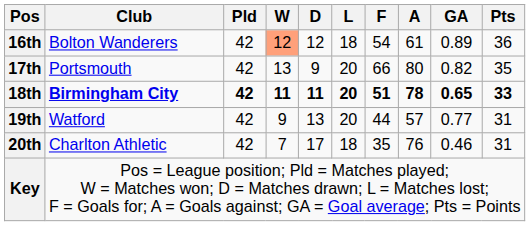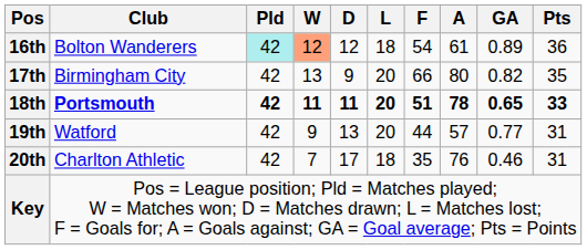 <table class="wikitable" style="text-align:center">
 <tr>
 <th scope="col">Pos</th>
 <th scope="col">Club</th>
 <th scope="col">Pld</th>
 <th scope="col">W</th>
 <th scope="col">D</th>
 <th scope="col">L</th>
 <th scope="col">F</th>
 <th scope="col">A</th>
 <th scope="col">GA</th>
 <th scope="col">Pts</th>
 </tr>
 <tr>
 <th scope="row">16th</th>
 <td align="left"><a href='#'>Bolton Wanderers</a></td>
-<td>42</td>
+<td style="background: paleturquoise;">42</td>
 <td style="background: lightsalmon;">12</td>
 <td>12</td>
 <td>18</td>
 <td>54</td>
 <td>61</td>
 <td>0.89</td>
 <td>36</td>
 </tr>
 <tr>
 <th scope="row">17th</th>
-<td align="left"><a href='#'>Portsmouth</a></td>
+<td align="left"><a href='#'>Birmingham City</a></td>
 <td>42</td>
 <td>13</td>
 <td>9</td>
 <td>20</td>
 <td>66</td>
 <td>80</td>
 <td>0.82</td>
 <td>35</td>
 </tr>
 <tr style="font-weight:bold">
 <th scope="row">18th</th>
-<td align="left"><a href='#'>Birmingham City</a></td>
+<td align="left"><a href='#'>Portsmouth</a></td>
 <td>42</td>
 <td>11</td>
 <td>11</td>
 <td>20</td>
 <td>51</td>
 <td>78</td>
 <td>0.65</td>
 <td>33</td>
 </tr>
 <tr>
 <th scope="row">19th</th>
 <td align="left"><a href='#'>Watford</a></td>
 <td>42</td>
 <td>9</td>
 <td>13</td>
 <td>20</td>
 <td>44</td>
 <td>57</td>
 <td>0.77</td>
 <td>31</td>
 </tr>
 <tr>
 <th scope="row">20th</th>
 <td align="left"><a href='#'>Charlton Athletic</a></td>
 <td>42</td>
 <td>7</td>
 <td>17</td>
 <td>18</td>
 <td>35</td>
 <td>76</td>
 <td>0.46</td>
 <td>31</td>
 </tr>
 <tr>
 <th scope="row">Key</th>
 <td colspan="9">Pos = League position; Pld = Matches played;<br>W = Matches won; D = Matches drawn; L = Matches lost;<br>F = Goals for; A = Goals against; GA = <a href='#'>Goal average</a>; Pts = Points</td>
 </tr>
 </table>
